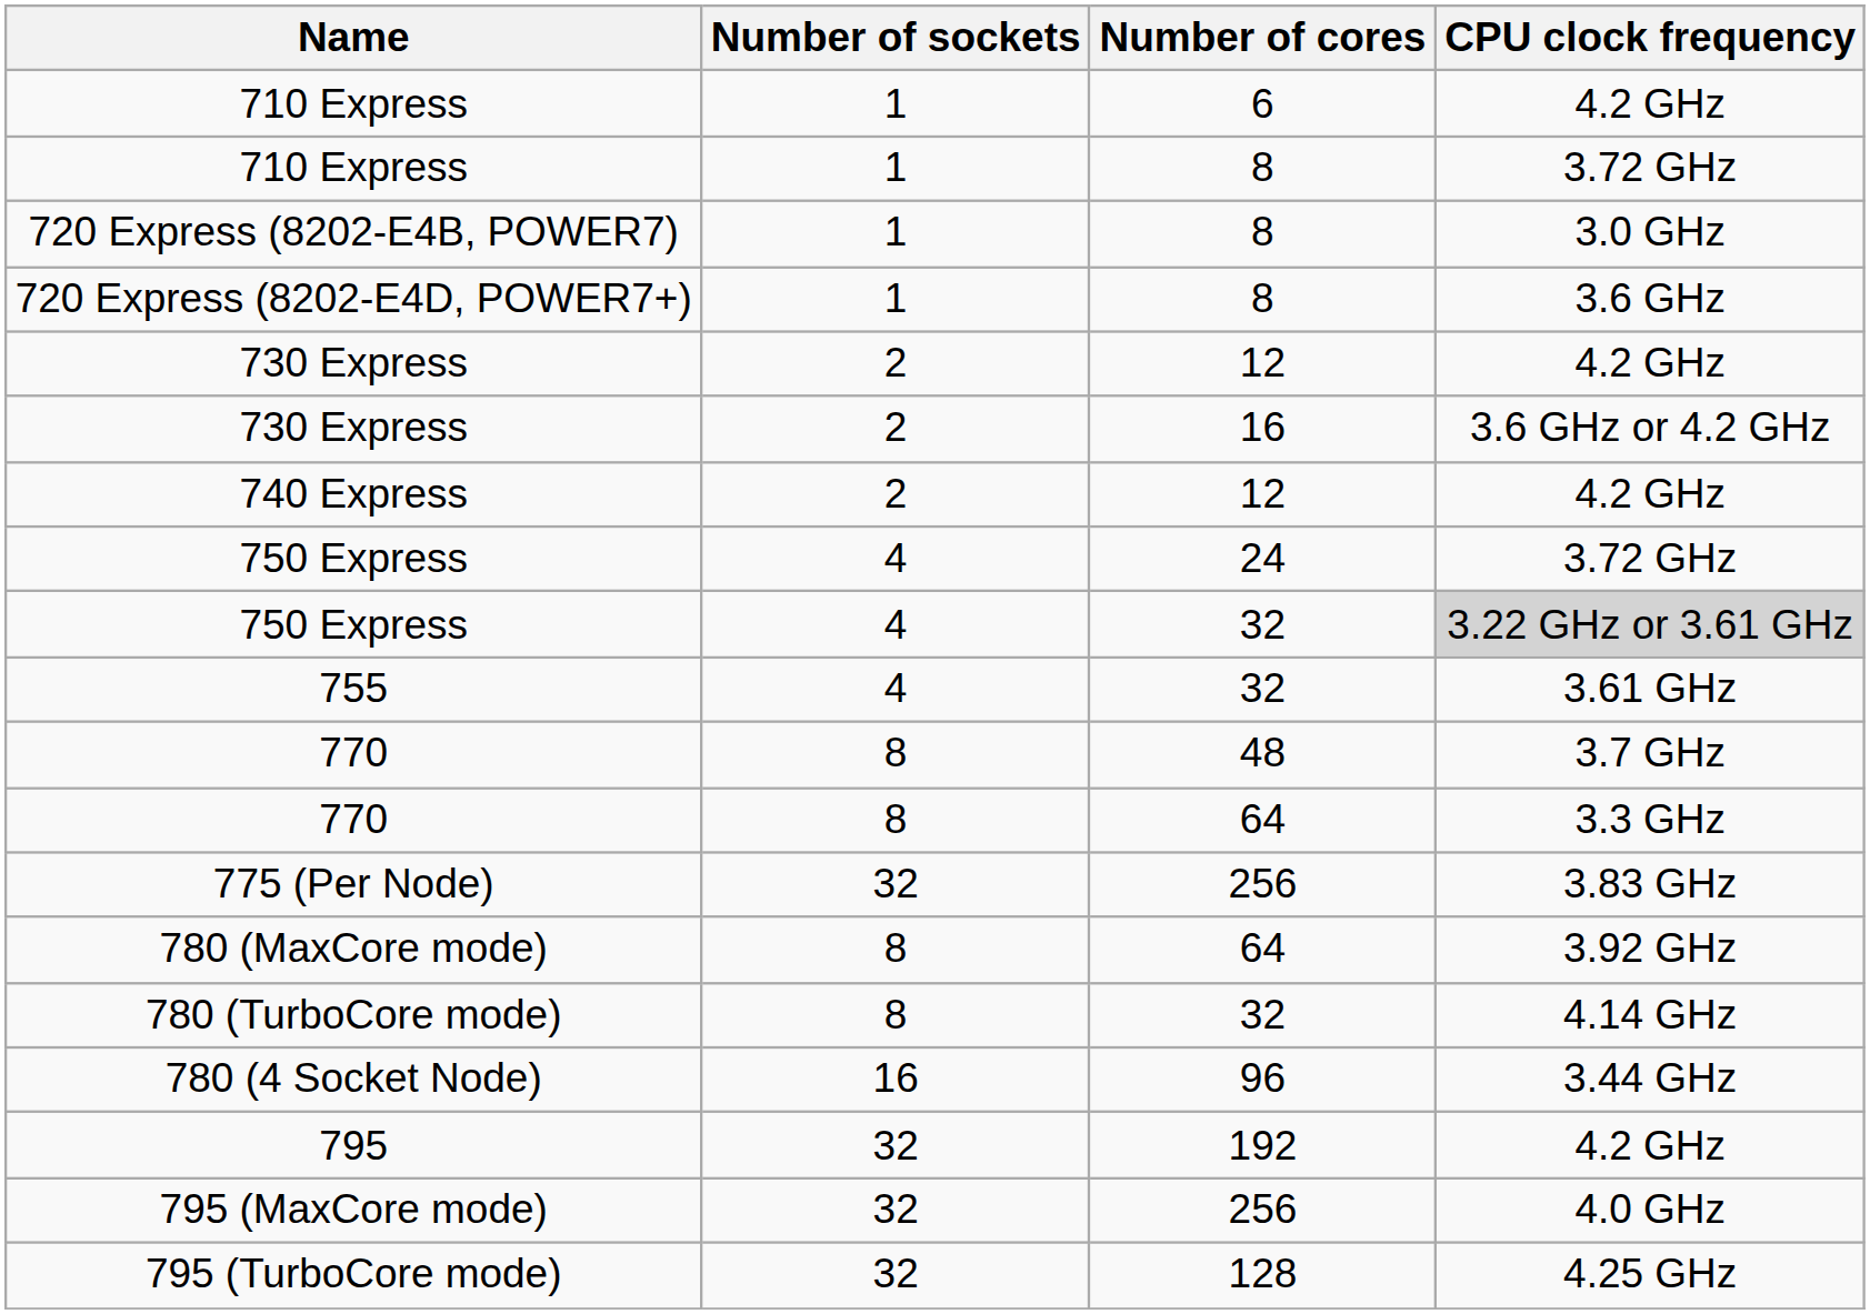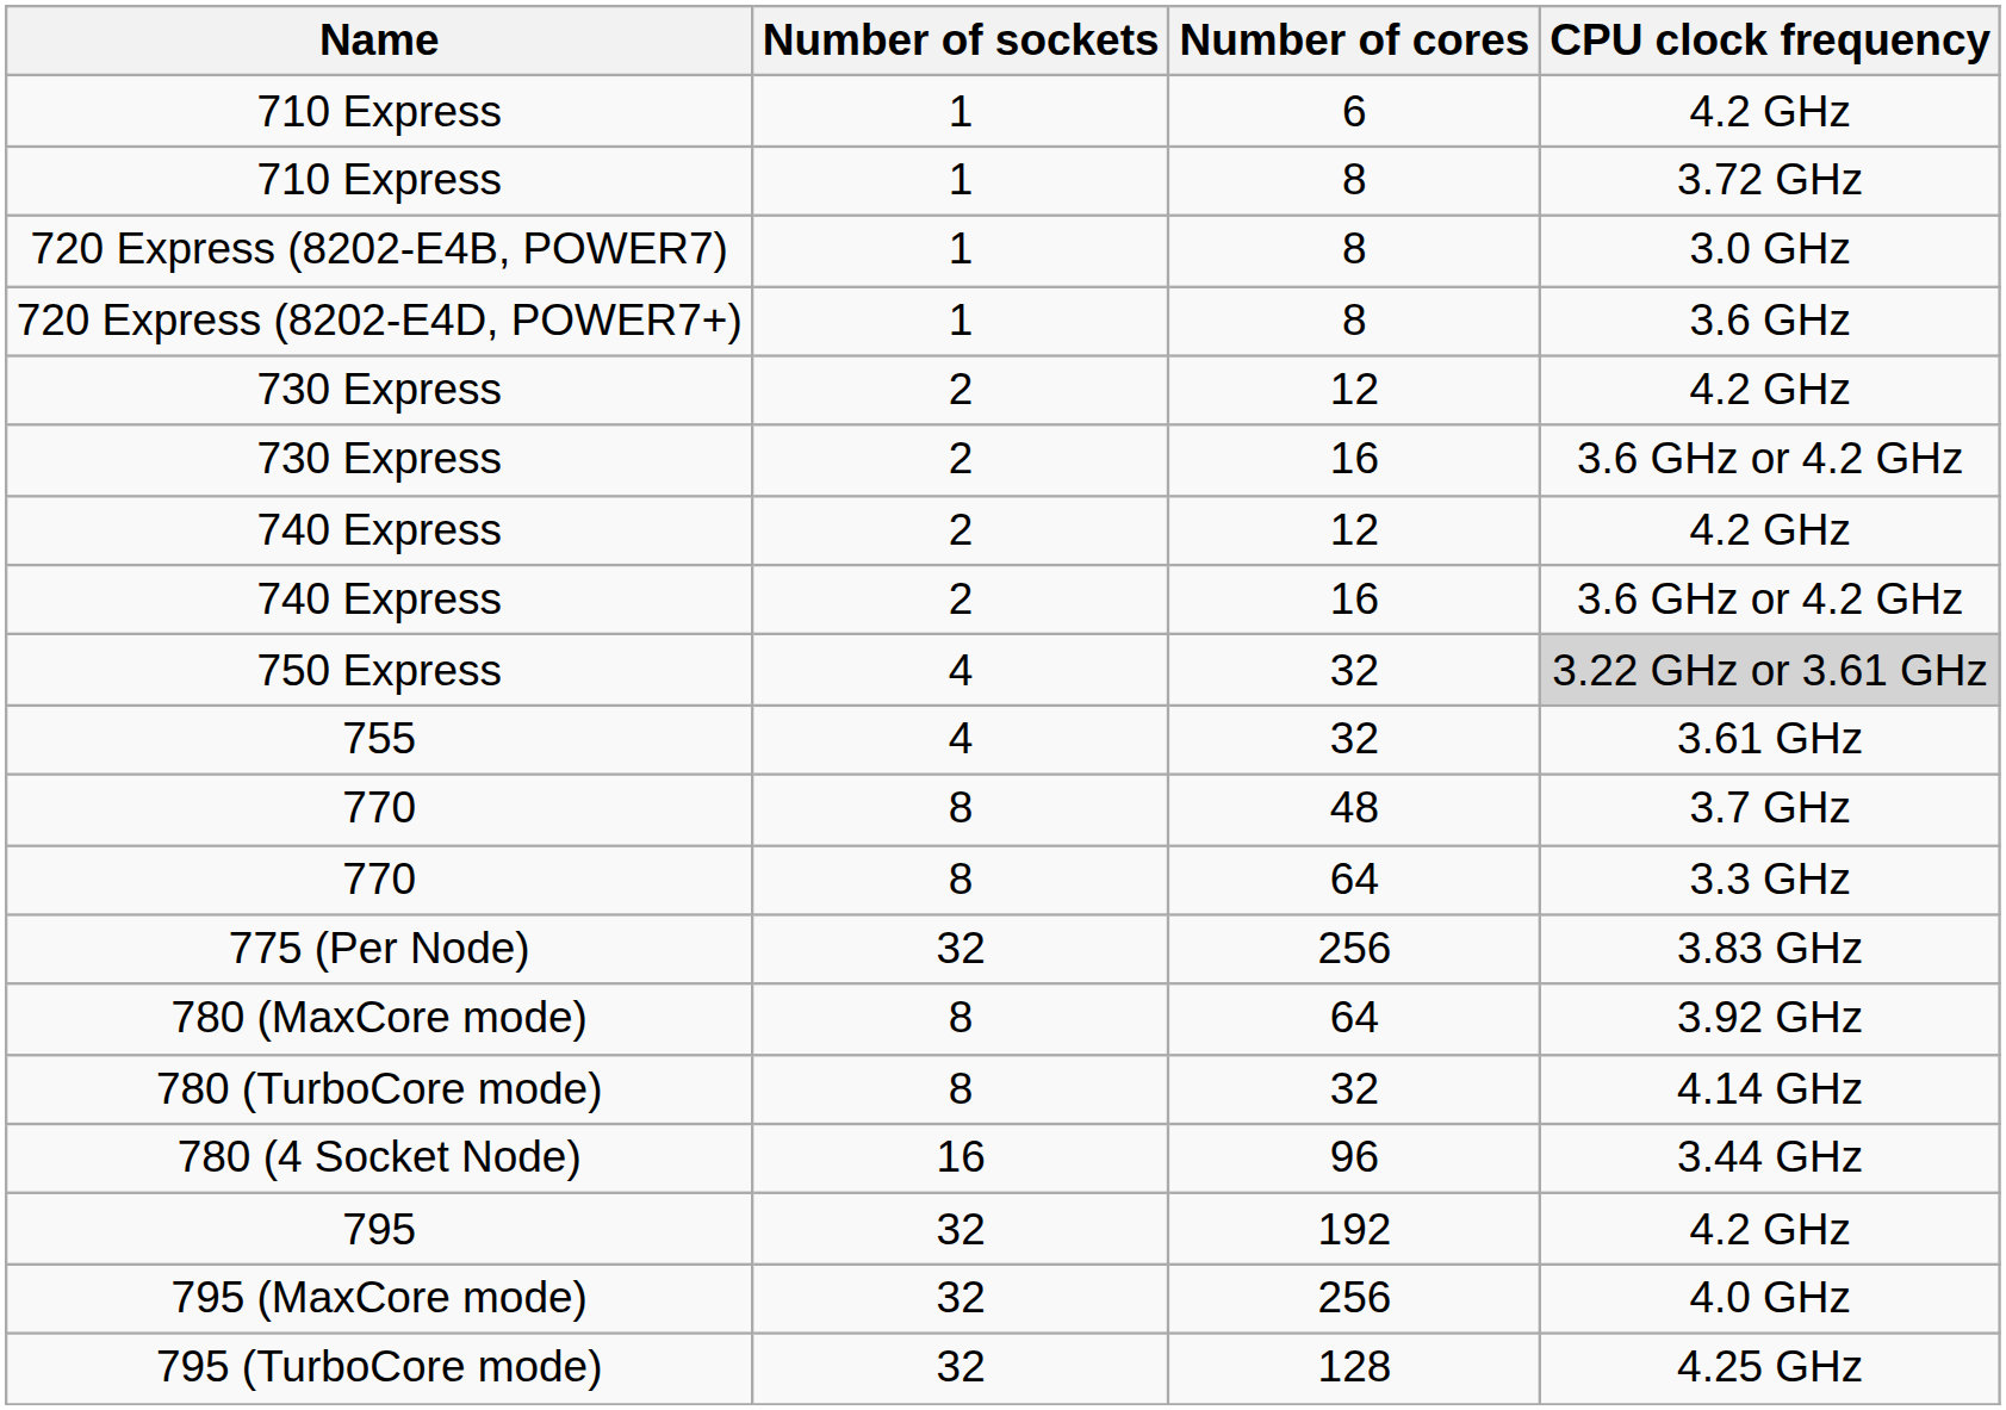 <table class="wikitable sortable" style="text-align:center" border=1>
 <tr>
 <th>Name</th>
 <th>Number of sockets</th>
 <th>Number of cores</th>
 <th>CPU clock frequency</th>
 </tr>
 <tr>
 <td>710 Express</td>
 <td>1</td>
 <td>6</td>
 <td>4.2 GHz</td>
 </tr>
 <tr>
 <td>710 Express</td>
 <td>1</td>
 <td>8</td>
 <td>3.72 GHz</td>
 </tr>
 <tr>
 <td>720 Express (8202-E4B, POWER7)</td>
 <td>1</td>
 <td>8</td>
 <td>3.0 GHz</td>
 </tr>
 <tr>
 <td>720 Express (8202-E4D, POWER7+)</td>
 <td>1</td>
 <td>8</td>
 <td>3.6 GHz</td>
 </tr>
 <tr>
 <td>730 Express</td>
 <td>2</td>
 <td>12</td>
 <td>4.2 GHz</td>
 </tr>
 <tr>
 <td>730 Express</td>
 <td>2</td>
 <td>16</td>
 <td>3.6 GHz or 4.2 GHz</td>
 </tr>
 <tr>
 <td>740 Express</td>
 <td>2</td>
 <td>12</td>
 <td>4.2 GHz</td>
 </tr>
 <tr>
-<td>750 Express</td>
-<td>4</td>
-<td>24</td>
-<td>3.72 GHz</td>
+<td>740 Express</td>
+<td>2</td>
+<td>16</td>
+<td>3.6 GHz or 4.2 GHz</td>
 </tr>
 <tr>
 <td>750 Express</td>
 <td>4</td>
 <td>32</td>
 <td style="background: lightgrey;">3.22 GHz or 3.61 GHz</td>
 </tr>
 <tr>
 <td>755</td>
 <td>4</td>
 <td>32</td>
 <td>3.61 GHz</td>
 </tr>
 <tr>
 <td>770</td>
 <td>8</td>
 <td>48</td>
 <td>3.7 GHz</td>
 </tr>
 <tr>
 <td>770</td>
 <td>8</td>
 <td>64</td>
 <td>3.3 GHz</td>
 </tr>
 <tr>
 <td>775 (Per Node)</td>
 <td>32</td>
 <td>256</td>
 <td>3.83 GHz</td>
 </tr>
 <tr>
 <td>780 (MaxCore mode)</td>
 <td>8</td>
 <td>64</td>
 <td>3.92 GHz</td>
 </tr>
 <tr>
 <td>780 (TurboCore mode)</td>
 <td>8</td>
 <td>32</td>
 <td>4.14 GHz</td>
 </tr>
 <tr>
 <td>780 (4 Socket Node)</td>
 <td>16</td>
 <td>96</td>
 <td>3.44 GHz</td>
 </tr>
 <tr>
 <td>795</td>
 <td>32</td>
 <td>192</td>
 <td>4.2 GHz</td>
 </tr>
 <tr>
 <td>795 (MaxCore mode)</td>
 <td>32</td>
 <td>256</td>
 <td>4.0 GHz</td>
 </tr>
 <tr>
 <td>795 (TurboCore mode)</td>
 <td>32</td>
 <td>128</td>
 <td>4.25 GHz</td>
 </tr>
 <tr>
 </tr>
 </table>
